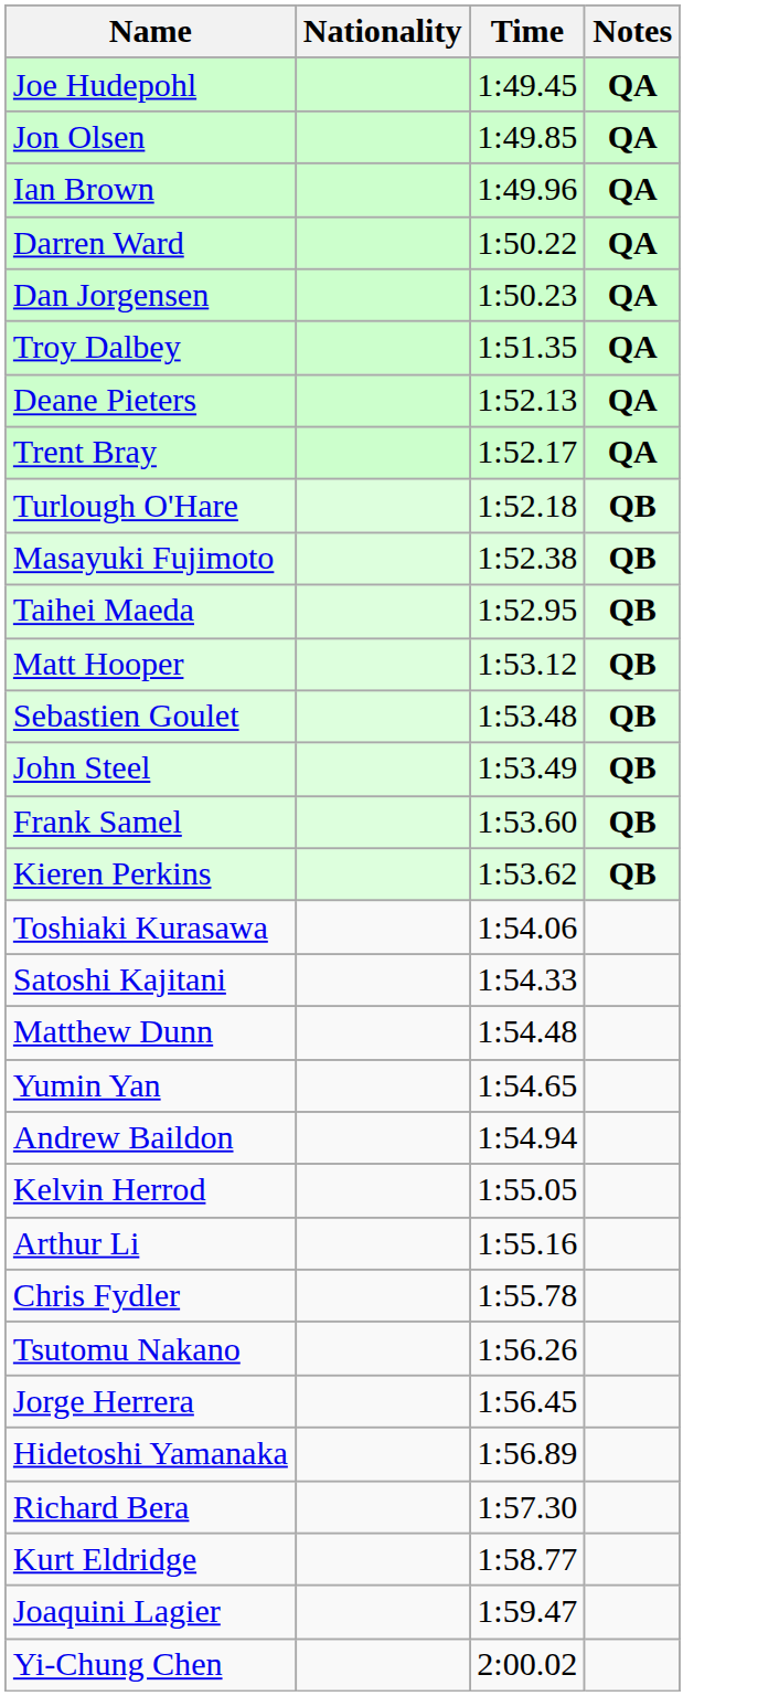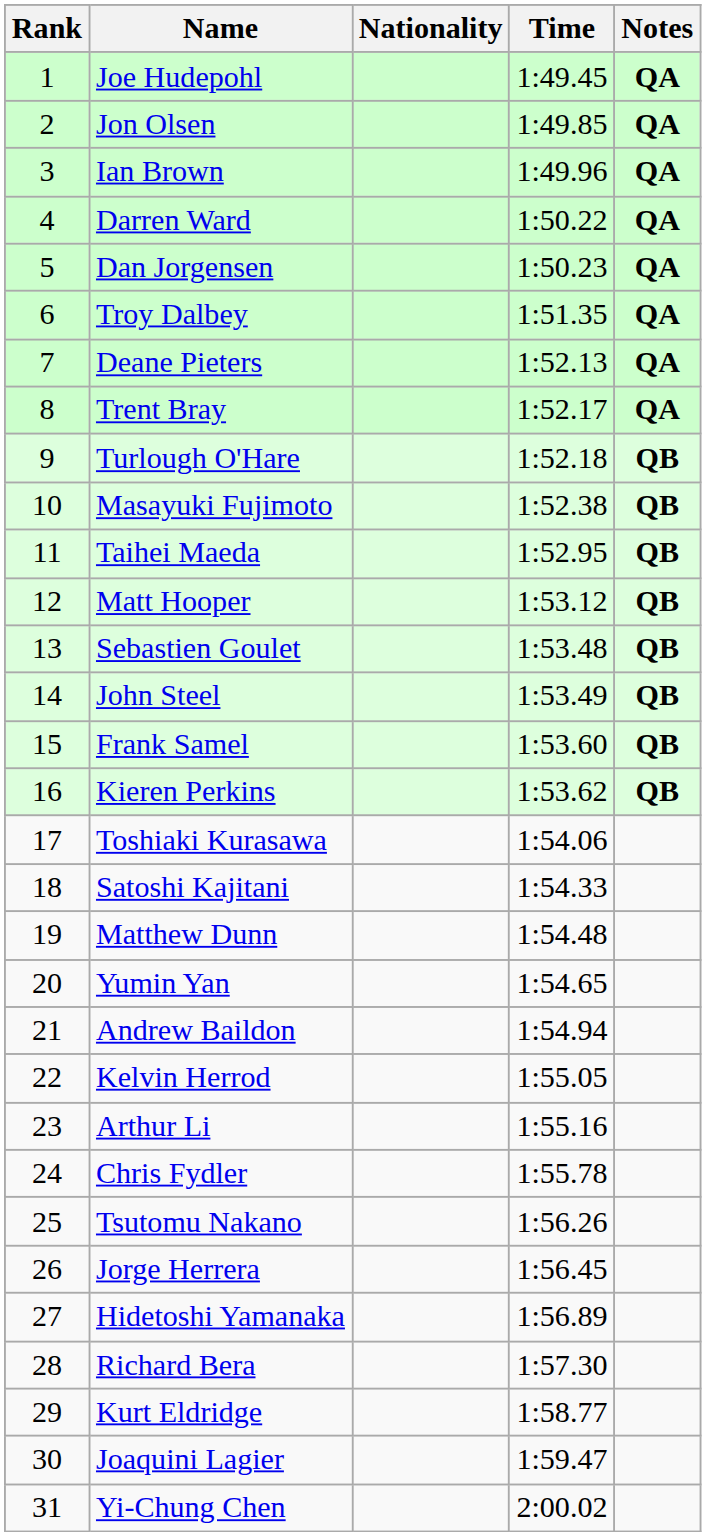 <table class="wikitable sortable" style="text-align:center">
 <tr>
+<th>Rank</th>
 <th>Name</th>
 <th>Nationality</th>
 <th>Time</th>
 <th>Notes</th>
 </tr>
 <tr bgcolor=ccffcc>
+<td>1</td>
 <td align=left><a href='#'>Joe Hudepohl</a></td>
 <td align=left></td>
 <td>1:49.45</td>
 <td><strong>QA</strong></td>
 </tr>
 <tr bgcolor=ccffcc>
+<td>2</td>
 <td align=left><a href='#'>Jon Olsen</a></td>
 <td align=left></td>
 <td>1:49.85</td>
 <td><strong>QA</strong></td>
 </tr>
 <tr bgcolor=ccffcc>
+<td>3</td>
 <td align=left><a href='#'>Ian Brown</a></td>
 <td align=left></td>
 <td>1:49.96</td>
 <td><strong>QA</strong></td>
 </tr>
 <tr bgcolor=ccffcc>
+<td>4</td>
 <td align=left><a href='#'>Darren Ward</a></td>
 <td align=left></td>
 <td>1:50.22</td>
 <td><strong>QA</strong></td>
 </tr>
 <tr bgcolor=ccffcc>
+<td>5</td>
 <td align=left><a href='#'>Dan Jorgensen</a></td>
 <td align=left></td>
 <td>1:50.23</td>
 <td><strong>QA</strong></td>
 </tr>
 <tr bgcolor=ccffcc>
+<td>6</td>
 <td align=left><a href='#'>Troy Dalbey</a></td>
 <td align=left></td>
 <td>1:51.35</td>
 <td><strong>QA</strong></td>
 </tr>
 <tr bgcolor=ccffcc>
+<td>7</td>
 <td align=left><a href='#'>Deane Pieters</a></td>
 <td align=left></td>
 <td>1:52.13</td>
 <td><strong>QA</strong></td>
 </tr>
 <tr bgcolor=ccffcc>
+<td>8</td>
 <td align=left><a href='#'>Trent Bray</a></td>
 <td align=left></td>
 <td>1:52.17</td>
 <td><strong>QA</strong></td>
 </tr>
 <tr bgcolor=ddffdd>
+<td>9</td>
 <td align=left><a href='#'>Turlough O'Hare</a></td>
 <td align=left></td>
 <td>1:52.18</td>
 <td><strong>QB</strong></td>
 </tr>
 <tr bgcolor=ddffdd>
+<td>10</td>
 <td align=left><a href='#'>Masayuki Fujimoto</a></td>
 <td align=left></td>
 <td>1:52.38</td>
 <td><strong>QB</strong></td>
 </tr>
 <tr bgcolor=ddffdd>
+<td>11</td>
 <td align=left><a href='#'>Taihei Maeda</a></td>
 <td align=left></td>
 <td>1:52.95</td>
 <td><strong>QB</strong></td>
 </tr>
 <tr bgcolor=ddffdd>
+<td>12</td>
 <td align=left><a href='#'>Matt Hooper</a></td>
 <td align=left></td>
 <td>1:53.12</td>
 <td><strong>QB</strong></td>
 </tr>
 <tr bgcolor=ddffdd>
+<td>13</td>
 <td align=left><a href='#'>Sebastien Goulet</a></td>
 <td align=left></td>
 <td>1:53.48</td>
 <td><strong>QB</strong></td>
 </tr>
 <tr bgcolor=ddffdd>
+<td>14</td>
 <td align=left><a href='#'>John Steel</a></td>
 <td align=left></td>
 <td>1:53.49</td>
 <td><strong>QB</strong></td>
 </tr>
 <tr bgcolor=ddffdd>
+<td>15</td>
 <td align=left><a href='#'>Frank Samel</a></td>
 <td align=left></td>
 <td>1:53.60</td>
 <td><strong>QB</strong></td>
 </tr>
 <tr bgcolor=ddffdd>
+<td>16</td>
 <td align=left><a href='#'>Kieren Perkins</a></td>
 <td align=left></td>
 <td>1:53.62</td>
 <td><strong>QB</strong></td>
 </tr>
 <tr>
+<td>17</td>
 <td align=left><a href='#'>Toshiaki Kurasawa</a></td>
 <td align=left></td>
 <td>1:54.06</td>
 <td></td>
 </tr>
 <tr>
+<td>18</td>
 <td align=left><a href='#'>Satoshi Kajitani</a></td>
 <td align=left></td>
 <td>1:54.33</td>
 <td></td>
 </tr>
 <tr>
+<td>19</td>
 <td align=left><a href='#'>Matthew Dunn</a></td>
 <td align=left></td>
 <td>1:54.48</td>
 <td></td>
 </tr>
 <tr>
+<td>20</td>
 <td align=left><a href='#'>Yumin Yan</a></td>
 <td align=left></td>
 <td>1:54.65</td>
 <td></td>
 </tr>
 <tr>
+<td>21</td>
 <td align=left><a href='#'>Andrew Baildon</a></td>
 <td align=left></td>
 <td>1:54.94</td>
 <td></td>
 </tr>
 <tr>
+<td>22</td>
 <td align=left><a href='#'>Kelvin Herrod</a></td>
 <td align=left></td>
 <td>1:55.05</td>
 <td></td>
 </tr>
 <tr>
+<td>23</td>
 <td align=left><a href='#'>Arthur Li</a></td>
 <td align=left></td>
 <td>1:55.16</td>
 <td></td>
 </tr>
 <tr>
+<td>24</td>
 <td align=left><a href='#'>Chris Fydler</a></td>
 <td align=left></td>
 <td>1:55.78</td>
 <td></td>
 </tr>
 <tr>
+<td>25</td>
 <td align=left><a href='#'>Tsutomu Nakano</a></td>
 <td align=left></td>
 <td>1:56.26</td>
 <td></td>
 </tr>
 <tr>
+<td>26</td>
 <td align=left><a href='#'>Jorge Herrera</a></td>
 <td align=left></td>
 <td>1:56.45</td>
 <td></td>
 </tr>
 <tr>
+<td>27</td>
 <td align=left><a href='#'>Hidetoshi Yamanaka</a></td>
 <td align=left></td>
 <td>1:56.89</td>
 <td></td>
 </tr>
 <tr>
+<td>28</td>
 <td align=left><a href='#'>Richard Bera</a></td>
 <td align=left></td>
 <td>1:57.30</td>
 <td></td>
 </tr>
 <tr>
+<td>29</td>
 <td align=left><a href='#'>Kurt Eldridge</a></td>
 <td align=left></td>
 <td>1:58.77</td>
 <td></td>
 </tr>
 <tr>
+<td>30</td>
 <td align=left><a href='#'>Joaquini Lagier</a></td>
 <td align=left></td>
 <td>1:59.47</td>
 <td></td>
 </tr>
 <tr>
+<td>31</td>
 <td align=left><a href='#'>Yi-Chung Chen</a></td>
 <td align=left></td>
 <td>2:00.02</td>
 <td></td>
 </tr>
 </table>
